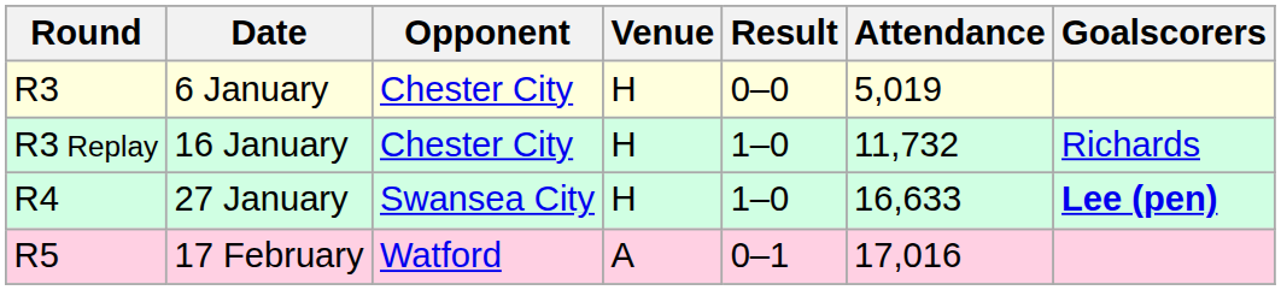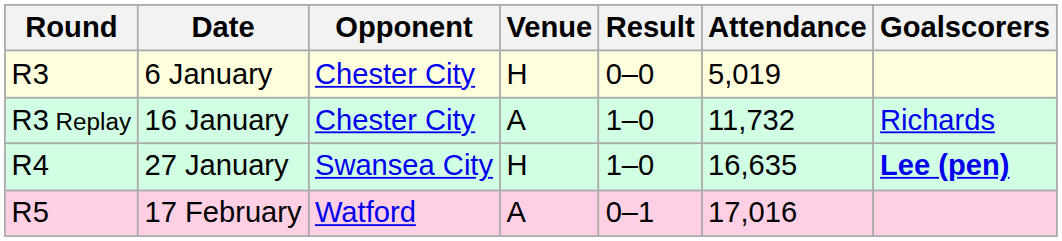 <table class="wikitable">
 <tr>
 <th>Round</th>
 <th>Date</th>
 <th>Opponent</th>
 <th>Venue</th>
 <th>Result</th>
 <th>Attendance</th>
 <th>Goalscorers</th>
 </tr>
 <tr style="background-color: #ffffdd;">
 <td>R3</td>
 <td>6 January</td>
 <td><a href='#'>Chester City</a></td>
 <td>H</td>
 <td>0–0</td>
 <td>5,019</td>
 <td></td>
 </tr>
 <tr style="background-color: #d0ffe3;">
 <td>R3<small> Replay</small></td>
 <td>16 January</td>
 <td><a href='#'>Chester City</a></td>
-<td>H</td>
+<td>A</td>
 <td>1–0</td>
 <td>11,732</td>
 <td><a href='#'>Richards</a></td>
 </tr>
 <tr style="background-color: #d0ffe3;">
 <td>R4</td>
 <td>27 January</td>
 <td><a href='#'>Swansea City</a></td>
 <td>H</td>
 <td>1–0</td>
-<td>16,633</td>
+<td>16,635</td>
 <td><strong><a href='#'>Lee (pen)</a></strong></td>
 </tr>
 <tr style="background-color: #ffd0e3;">
 <td>R5</td>
 <td>17 February</td>
 <td><a href='#'>Watford</a></td>
 <td>A</td>
 <td>0–1</td>
 <td>17,016</td>
 <td></td>
 </tr>
 </table>
